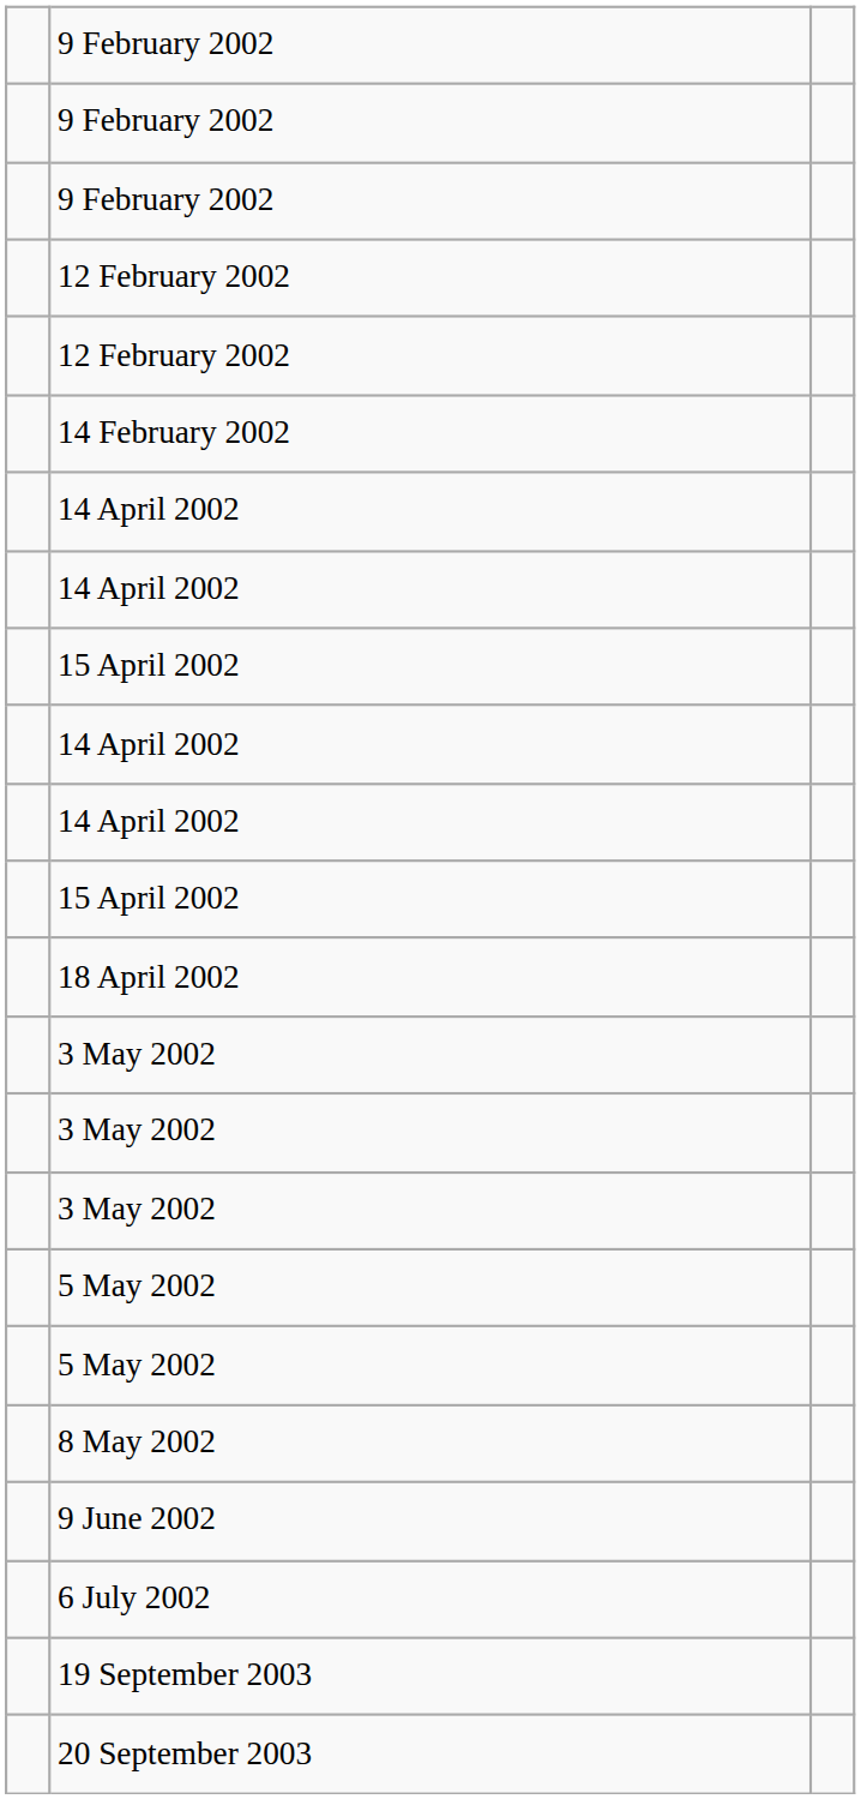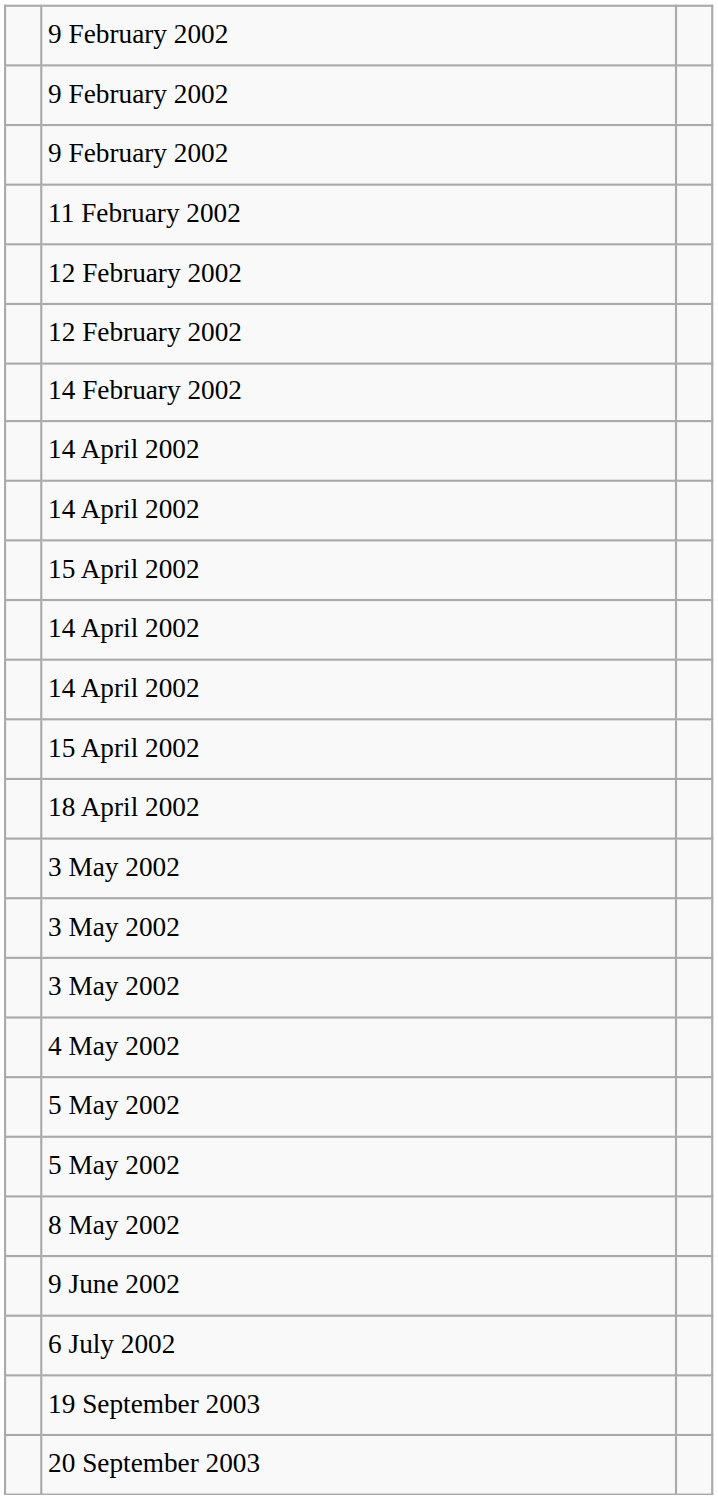 <table class="wikitable" style="font-size: 80%; float: left; width: 26em; margin-right: 1em; height: 700px">
 <tr>
 <td></td>
 <td>9 February 2002</td>
 <td></td>
 </tr>
 <tr>
 <td></td>
 <td>9 February 2002</td>
 <td></td>
 </tr>
 <tr>
 <td></td>
 <td>9 February 2002</td>
+<td></td>
+</tr>
+<tr>
+<td></td>
+<td>11 February 2002</td>
 <td></td>
 </tr>
 <tr>
 <td></td>
 <td>12 February 2002</td>
 <td></td>
 </tr>
 <tr>
 <td></td>
 <td>12 February 2002</td>
 <td></td>
 </tr>
 <tr>
 <td></td>
 <td>14 February 2002</td>
 <td></td>
 </tr>
 <tr>
 <td></td>
 <td>14 April 2002</td>
 <td></td>
 </tr>
 <tr>
 <td></td>
 <td>14 April 2002</td>
 <td></td>
 </tr>
 <tr>
 <td></td>
 <td>15 April 2002</td>
 <td></td>
 </tr>
 <tr>
 <td></td>
 <td>14 April 2002</td>
 <td></td>
 </tr>
 <tr>
 <td></td>
 <td>14 April 2002</td>
 <td></td>
 </tr>
 <tr>
 <td></td>
 <td>15 April 2002</td>
 <td></td>
 </tr>
 <tr>
 <td></td>
 <td>18 April 2002</td>
 <td></td>
 </tr>
 <tr>
 <td></td>
 <td>3 May 2002</td>
 <td></td>
 </tr>
 <tr>
 <td></td>
 <td>3 May 2002</td>
 <td></td>
 </tr>
 <tr>
 <td></td>
 <td>3 May 2002</td>
 <td></td>
 </tr>
 <tr>
 <td></td>
+<td>4 May 2002</td>
+<td></td>
+</tr>
+<tr>
+<td></td>
 <td>5 May 2002</td>
 <td></td>
 </tr>
 <tr>
 <td></td>
 <td>5 May 2002</td>
 <td></td>
 </tr>
 <tr>
 <td></td>
 <td>8 May 2002</td>
 <td></td>
 </tr>
 <tr>
 <td></td>
 <td>9 June 2002</td>
 <td></td>
 </tr>
 <tr>
 <td></td>
 <td>6 July 2002</td>
 <td></td>
 </tr>
 <tr>
 <td></td>
 <td>19 September 2003</td>
 <td></td>
 </tr>
 <tr>
 <td></td>
 <td>20 September 2003</td>
 <td></td>
 </tr>
 </table>
